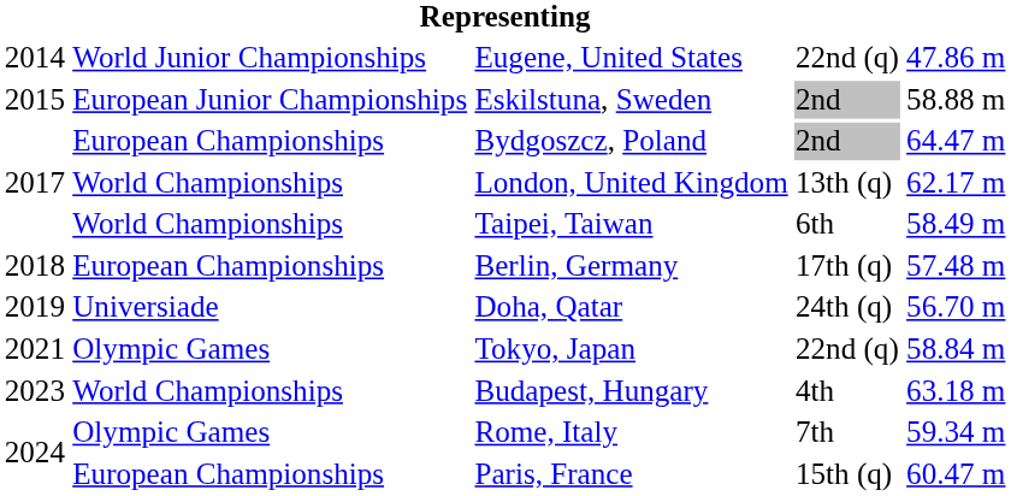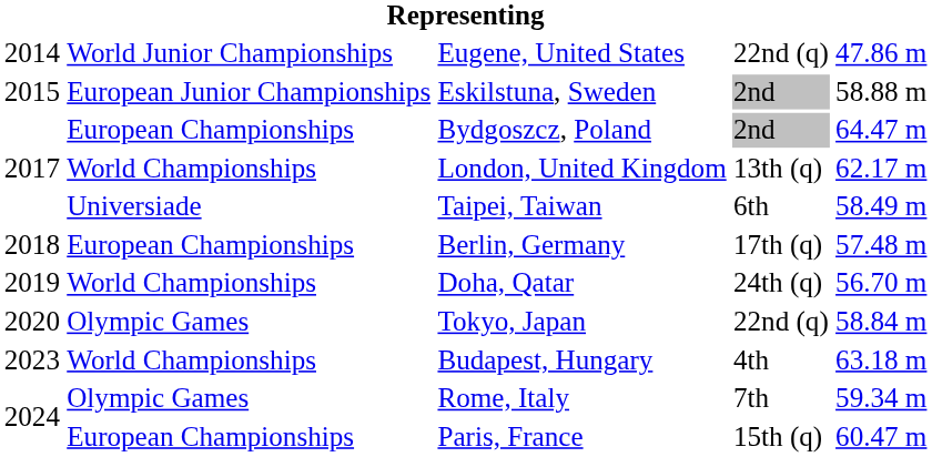 <table>
 <tr>
 <th colspan="6">Representing </th>
 </tr>
 <tr>
 <td>2014</td>
 <td><a href='#'>World Junior Championships</a></td>
 <td><a href='#'>Eugene, United States</a></td>
 <td>22nd (q)</td>
 <td><a href='#'>47.86 m</a></td>
 </tr>
 <tr>
 <td>2015</td>
 <td><a href='#'>European Junior Championships</a></td>
 <td><a href='#'>Eskilstuna</a>, <a href='#'>Sweden</a></td>
 <td bgcolor="silver">2nd</td>
 <td>58.88 m</td>
 </tr>
 <tr>
 <td rowspan=3>2017</td>
 <td><a href='#'>European Championships</a></td>
 <td><a href='#'>Bydgoszcz</a>, <a href='#'>Poland</a></td>
 <td bgcolor="silver">2nd</td>
 <td><a href='#'>64.47 m</a></td>
 </tr>
 <tr>
 <td><a href='#'>World Championships</a></td>
 <td><a href='#'>London, United Kingdom</a></td>
 <td>13th (q)</td>
 <td><a href='#'>62.17 m</a></td>
 </tr>
 <tr>
-<td><a href='#'>World Championships</a></td>
+<td><a href='#'>Universiade</a></td>
 <td><a href='#'>Taipei, Taiwan</a></td>
 <td>6th</td>
 <td><a href='#'>58.49 m</a></td>
 </tr>
 <tr>
 <td>2018</td>
 <td><a href='#'>European Championships</a></td>
 <td><a href='#'>Berlin, Germany</a></td>
 <td>17th (q)</td>
 <td><a href='#'>57.48 m</a></td>
 </tr>
 <tr>
 <td>2019</td>
-<td><a href='#'>Universiade</a></td>
+<td><a href='#'>World Championships</a></td>
 <td><a href='#'>Doha, Qatar</a></td>
 <td>24th (q)</td>
 <td><a href='#'>56.70 m</a></td>
 </tr>
 <tr>
-<td>2021</td>
+<td>2020</td>
 <td><a href='#'>Olympic Games</a></td>
 <td><a href='#'>Tokyo, Japan</a></td>
 <td>22nd (q)</td>
 <td><a href='#'>58.84 m</a></td>
 </tr>
 <tr>
 <td>2023</td>
 <td><a href='#'>World Championships</a></td>
 <td><a href='#'>Budapest, Hungary</a></td>
 <td>4th</td>
 <td><a href='#'>63.18 m</a></td>
 </tr>
 <tr>
 <td rowspan=2>2024</td>
 <td><a href='#'>Olympic Games</a></td>
 <td><a href='#'>Rome, Italy</a></td>
 <td>7th</td>
 <td><a href='#'>59.34 m</a></td>
 </tr>
 <tr>
 <td><a href='#'>European Championships</a></td>
 <td><a href='#'>Paris, France</a></td>
 <td>15th (q)</td>
 <td><a href='#'>60.47 m</a></td>
 </tr>
 </table>
